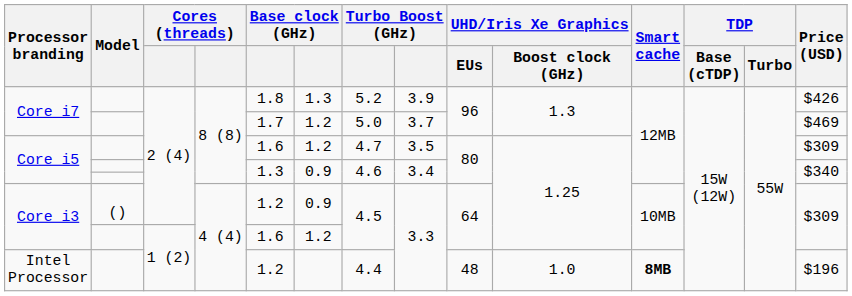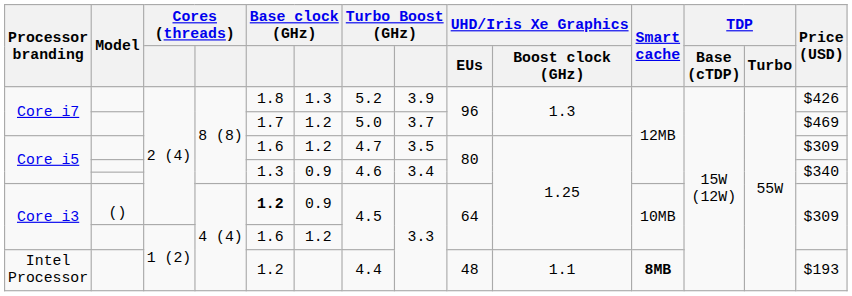 <table class="wikitable sortable" style="text-align:center;">
 <tr>
 <th rowspan="2">Processor<br>branding</th>
 <th rowspan="2">Model</th>
 <th colspan="2"><a href='#'>Cores</a><br>(<a href='#'>threads</a>)</th>
 <th colspan="2"><a href='#'>Base clock</a><br>(GHz)</th>
 <th colspan="2"><a href='#'>Turbo Boost</a><br>(GHz)</th>
 <th colspan="2"><a href='#'>UHD/Iris Xe Graphics</a></th>
 <th rowspan="2"><a href='#'>Smart<br>cache</a></th>
 <th colspan="2"><a href='#'>TDP</a></th>
 <th rowspan="2">Price <br> (USD)</th>
 </tr>
 <tr>
 <th></th>
 <th></th>
 <th></th>
 <th></th>
 <th></th>
 <th></th>
 <th>EUs</th>
 <th>Boost clock<br>(GHz)</th>
 <th>Base<br>(cTDP)</th>
 <th>Turbo</th>
 </tr>
 <tr>
 <td rowspan="2"><a href='#'>Core i7</a></td>
 <td></td>
 <td rowspan="6">2 (4)</td>
 <td rowspan="5">8 (8)</td>
 <td>1.8</td>
 <td>1.3</td>
 <td>5.2</td>
 <td>3.9</td>
 <td rowspan="2">96</td>
 <td rowspan="2">1.3</td>
 <td rowspan="5">12MB</td>
 <td rowspan="8">15W<br>(12W)</td>
 <td rowspan="8">55W</td>
 <td>$426</td>
 </tr>
 <tr>
 <td></td>
 <td>1.7</td>
 <td>1.2</td>
 <td>5.0</td>
 <td>3.7</td>
 <td>$469</td>
 </tr>
 <tr>
 <td rowspan="3"><a href='#'>Core i5</a></td>
 <td></td>
 <td>1.6</td>
 <td>1.2</td>
 <td>4.7</td>
 <td>3.5</td>
 <td rowspan="3">80</td>
 <td rowspan="5">1.25</td>
 <td>$309</td>
 </tr>
 <tr>
 <td></td>
 <td rowspan="2">1.3</td>
 <td rowspan="2">0.9</td>
 <td rowspan="2">4.6</td>
 <td rowspan="2">3.4</td>
 <td rowspan="2">$340</td>
 </tr>
 <tr>
 <td></td>
 </tr>
 <tr>
 <td rowspan="2"><a href='#'>Core i3</a></td>
 <td><br>()</td>
 <td rowspan="3">4 (4)</td>
-<td>1.2</td>
+<td><strong>1.2</strong></td>
 <td>0.9</td>
 <td rowspan="2">4.5</td>
 <td rowspan="3">3.3</td>
 <td rowspan="2">64</td>
 <td rowspan="2">10MB</td>
 <td rowspan="2">$309</td>
 </tr>
 <tr>
 <td></td>
 <td rowspan="2">1 (2)</td>
 <td>1.6</td>
 <td>1.2</td>
 </tr>
 <tr>
 <td>Intel<br>Processor</td>
 <td></td>
 <td>1.2</td>
 <td></td>
 <td>4.4</td>
 <td>48</td>
-<td>1.0</td>
+<td>1.1</td>
 <td><strong>8MB</strong></td>
-<td>$196</td>
+<td>$193</td>
 </tr>
 </table>
